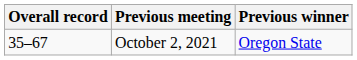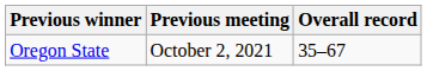 <table class="wikitable">
 <tr>
+<th>Previous winner</th>
+<th>Previous meeting</th>
 <th>Overall record</th>
-<th>Previous meeting</th>
-<th>Previous winner</th>
 </tr>
 <tr>
+<td><a href='#'>Oregon State</a></td>
+<td>October 2, 2021</td>
 <td>35–67</td>
-<td>October 2, 2021</td>
-<td><a href='#'>Oregon State</a></td>
 </tr>
 </table>
